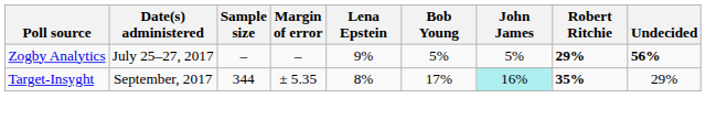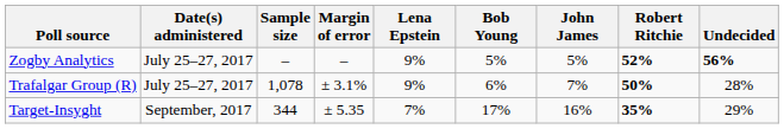 <table class="wikitable">
 <tr valign=bottom>
 <th>Poll source</th>
 <th>Date(s)<br>administered</th>
 <th>Sample<br>size</th>
 <th>Margin<br>of error</th>
 <th style="width:75px;">Lena<br>Epstein</th>
 <th style="width:75px;">Bob<br>Young</th>
 <th style="width:75px;">John<br>James</th>
 <th style="width:75px;">Robert<br>Ritchie</th>
 <th>Undecided</th>
 </tr>
 <tr>
 <td><a href='#'>Zogby Analytics</a></td>
 <td align=center>July 25–27, 2017</td>
 <td align=center>–</td>
 <td align=center>–</td>
 <td align=center>9%</td>
 <td align=center>5%</td>
 <td align=center>5%</td>
-<td><strong>29%</strong></td>
+<td><strong>52%</strong></td>
 <td><strong>56%</strong></td>
+</tr>
+<tr>
+<td><a href='#'>Trafalgar Group (R)</a></td>
+<td align=center>July 25–27, 2017</td>
+<td align=center>1,078</td>
+<td align=center>± 3.1%</td>
+<td align=center>9%</td>
+<td align=center>6%</td>
+<td align=center>7%</td>
+<td><strong>50%</strong></td>
+<td align=center>28%</td>
 </tr>
 <tr>
 <td><a href='#'>Target-Insyght</a></td>
 <td align=center>September, 2017</td>
 <td align=center>344</td>
 <td align=center>± 5.35</td>
-<td align=center>8%</td>
+<td align=center>7%</td>
 <td align=center>17%</td>
-<td align=center style="background: paleturquoise;">16%</td>
+<td align=center>16%</td>
 <td><strong>35%</strong></td>
 <td align=center>29%</td>
 </tr>
 </table>
